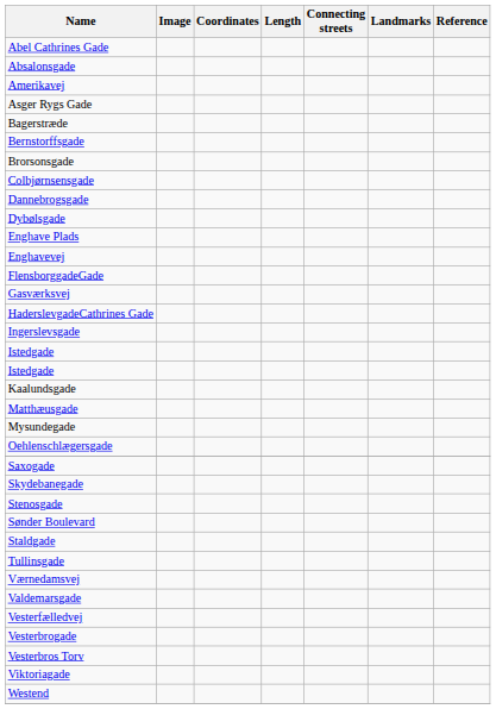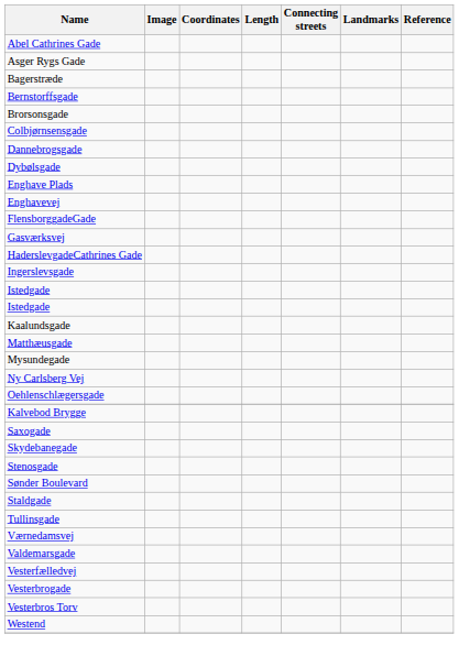 <table class="wikitable sortable">
 <tr>
 <th>Name</th>
 <th>Image</th>
 <th>Coordinates</th>
 <th>Length</th>
 <th>Connecting <br>streets</th>
 <th>Landmarks</th>
 <th>Reference</th>
 </tr>
 <tr>
 <td><a href='#'>Abel Cathrines Gade</a></td>
-<td></td>
-<td></td>
-<td></td>
-<td></td>
-<td></td>
-<td></td>
-</tr>
-<tr>
-<td><a href='#'>Absalonsgade</a></td>
-<td></td>
-<td></td>
-<td></td>
-<td></td>
-<td></td>
-<td></td>
-</tr>
-<tr>
-<td><a href='#'>Amerikavej</a></td>
 <td></td>
 <td></td>
 <td></td>
 <td></td>
 <td></td>
 <td></td>
 </tr>
 <tr>
 <td>Asger Rygs Gade</td>
 <td></td>
 <td></td>
 <td></td>
 <td></td>
 <td></td>
 <td></td>
 </tr>
 <tr>
 <td>Bagerstræde</td>
 <td></td>
 <td></td>
 <td></td>
 <td></td>
 <td></td>
 <td></td>
 </tr>
 <tr>
 <td><a href='#'>Bernstorffsgade</a></td>
 <td></td>
 <td></td>
 <td></td>
 <td></td>
 <td></td>
 <td></td>
 </tr>
 <tr>
 <td>Brorsonsgade</td>
 <td></td>
 <td></td>
 <td></td>
 <td></td>
 <td></td>
 <td></td>
 </tr>
 <tr>
 <td><a href='#'>Colbjørnsensgade</a></td>
 <td></td>
 <td></td>
 <td></td>
 <td></td>
 <td></td>
 <td></td>
 </tr>
 <tr>
 <td><a href='#'>Dannebrogsgade</a></td>
 <td></td>
 <td></td>
 <td></td>
 <td></td>
 <td></td>
 <td></td>
 </tr>
 <tr>
 <td><a href='#'>Dybølsgade</a></td>
 <td></td>
 <td></td>
 <td></td>
 <td></td>
 <td></td>
 <td></td>
 </tr>
 <tr>
 <td><a href='#'>Enghave Plads</a></td>
 <td></td>
 <td></td>
 <td></td>
 <td></td>
 <td></td>
 <td></td>
 </tr>
 <tr>
 <td><a href='#'>Enghavevej</a></td>
 <td></td>
 <td></td>
 <td></td>
 <td></td>
 <td></td>
 <td></td>
 </tr>
 <tr>
 <td><a href='#'>FlensborggadeGade</a></td>
 <td></td>
 <td></td>
 <td></td>
 <td></td>
 <td></td>
 <td></td>
 </tr>
 <tr>
 <td><a href='#'>Gasværksvej</a></td>
 <td></td>
 <td></td>
 <td></td>
 <td></td>
 <td></td>
 <td></td>
 </tr>
 <tr>
 <td><a href='#'>HaderslevgadeCathrines Gade</a></td>
 <td></td>
 <td></td>
 <td></td>
 <td></td>
 <td></td>
 <td></td>
 </tr>
 <tr>
 <td><a href='#'>Ingerslevsgade</a></td>
 <td></td>
 <td></td>
 <td></td>
 <td></td>
 <td></td>
 <td></td>
 </tr>
 <tr>
 <td><a href='#'>Istedgade</a></td>
 <td></td>
 <td></td>
 <td></td>
 <td></td>
 <td></td>
 <td></td>
 </tr>
 <tr>
 <td><a href='#'>Istedgade</a></td>
 <td></td>
 <td></td>
 <td></td>
 <td></td>
 <td></td>
 <td></td>
 </tr>
 <tr>
 <td>Kaalundsgade</td>
 <td></td>
 <td></td>
 <td></td>
 <td></td>
 <td></td>
 <td></td>
 </tr>
 <tr>
 <td><a href='#'>Matthæusgade</a></td>
 <td></td>
 <td></td>
 <td></td>
 <td></td>
 <td></td>
 <td></td>
 </tr>
 <tr>
 <td>Mysundegade</td>
 <td></td>
 <td></td>
 <td></td>
 <td></td>
 <td></td>
 <td></td>
 </tr>
 <tr>
+<td><a href='#'>Ny Carlsberg Vej</a></td>
+<td></td>
+<td></td>
+<td></td>
+<td></td>
+<td></td>
+<td></td>
+</tr>
+<tr>
 <td><a href='#'>Oehlenschlægersgade</a></td>
 <td></td>
 <td></td>
 <td></td>
 <td></td>
 <td></td>
 <td></td>
 </tr>
 <tr>
+</tr>
+<tr>
+<td><a href='#'>Kalvebod Brygge</a></td>
+<td></td>
+<td></td>
+<td></td>
+<td></td>
+<td></td>
+<td></td>
 </tr>
 <tr>
 <td><a href='#'>Saxogade</a></td>
 <td></td>
 <td></td>
 <td></td>
 <td></td>
 <td></td>
 <td></td>
 </tr>
 <tr>
 <td><a href='#'>Skydebanegade</a></td>
 <td></td>
 <td></td>
 <td></td>
 <td></td>
 <td></td>
 <td></td>
 </tr>
 <tr>
 <td><a href='#'>Stenosgade</a></td>
 <td></td>
 <td></td>
 <td></td>
 <td></td>
 <td></td>
 <td></td>
 </tr>
 <tr>
 <td><a href='#'>Sønder Boulevard</a></td>
 <td></td>
 <td></td>
 <td></td>
 <td></td>
 <td></td>
 <td></td>
 </tr>
 <tr>
 <td><a href='#'>Staldgade</a></td>
 <td></td>
 <td></td>
 <td></td>
 <td></td>
 <td></td>
 <td></td>
 </tr>
 <tr>
 <td><a href='#'>Tullinsgade</a></td>
 <td></td>
 <td></td>
 <td></td>
 <td></td>
 <td></td>
 <td></td>
 </tr>
 <tr>
 <td><a href='#'>Værnedamsvej</a></td>
 <td></td>
 <td></td>
 <td></td>
 <td></td>
 <td></td>
 <td></td>
 </tr>
 <tr>
 <td><a href='#'>Valdemarsgade</a></td>
 <td></td>
 <td></td>
 <td></td>
 <td></td>
 <td></td>
 <td></td>
 </tr>
 <tr>
 <td><a href='#'>Vesterfælledvej</a></td>
 <td></td>
 <td></td>
 <td></td>
 <td></td>
 <td></td>
 <td></td>
 </tr>
 <tr>
 <td><a href='#'>Vesterbrogade</a></td>
 <td></td>
 <td></td>
 <td></td>
 <td></td>
 <td></td>
 <td></td>
 </tr>
 <tr>
 <td><a href='#'>Vesterbros Torv</a></td>
 <td></td>
 <td></td>
 <td></td>
 <td></td>
 <td></td>
 <td></td>
 </tr>
 <tr>
-<td><a href='#'>Viktoriagade</a></td>
-<td></td>
-<td></td>
-<td></td>
-<td></td>
-<td></td>
-<td></td>
-</tr>
-<tr>
 <td><a href='#'>Westend</a></td>
 <td></td>
 <td></td>
 <td></td>
 <td></td>
 <td></td>
 <td></td>
 </tr>
 <tr>
 </tr>
 </table>
